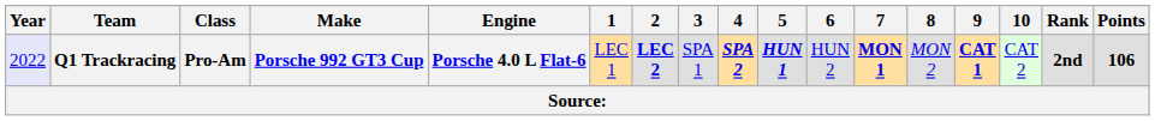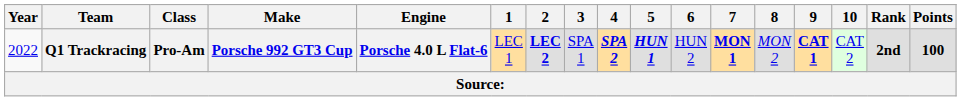 <table class="wikitable" style="text-align:center; font-size:85%">
 <tr>
 <th>Year</th>
 <th>Team</th>
 <th>Class</th>
 <th>Make</th>
 <th>Engine</th>
 <th>1</th>
 <th>2</th>
 <th>3</th>
 <th>4</th>
 <th>5</th>
 <th>6</th>
 <th>7</th>
 <th>8</th>
 <th>9</th>
 <th>10</th>
 <th>Rank</th>
 <th>Points</th>
 </tr>
 <tr>
-<td style="background: lavender;"><a href='#'>2022</a></td>
+<td><a href='#'>2022</a></td>
 <th>Q1 Trackracing</th>
 <th>Pro-Am</th>
 <th><a href='#'>Porsche 992 GT3 Cup</a></th>
 <th><a href='#'>Porsche</a> 4.0 L <a href='#'>Flat-6</a></th>
 <td style="background:#FFDF9F;"><a href='#'>LEC<br>1</a><br></td>
 <td style="background:#DFDFDF;"><strong><a href='#'>LEC<br>2</a></strong><br></td>
 <td style="background:#DFDFDF;”"><a href='#'>SPA<br>1</a><br></td>
 <td style="background:#FFDF9F;”"><strong><em><a href='#'>SPA<br>2</a></em></strong><br></td>
 <td style="background:#DFDFDF;"><strong><em><a href='#'>HUN<br>1</a></em></strong><br></td>
 <td style="background:#DFDFDF;"><a href='#'>HUN<br>2</a><br></td>
 <td style="background:#FFDF9F;"><strong><a href='#'>MON<br>1</a></strong><br></td>
 <td style="background:#DFDFDF;"><em><a href='#'>MON<br>2</a></em><br></td>
 <td style="background:#FFDF9F;"><strong><a href='#'>CAT<br>1</a><br></strong></td>
 <td style="background:#DFFFDF;"><a href='#'>CAT<br>2</a><br></td>
 <th style="background:#DFDFDF;">2nd</th>
-<th style="background:#DFDFDF;">106</th>
+<th style="background:#DFDFDF;">100</th>
 </tr>
 <tr>
 <th colspan="17">Source:</th>
 </tr>
 </table>
